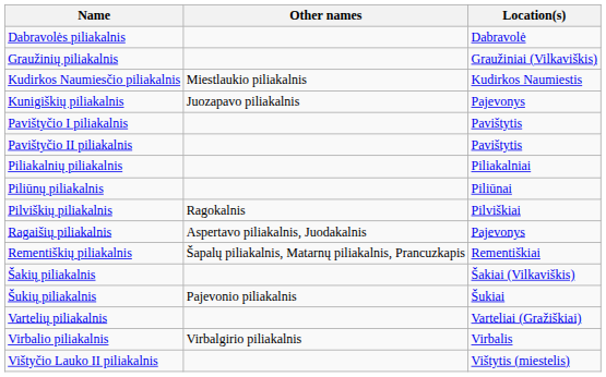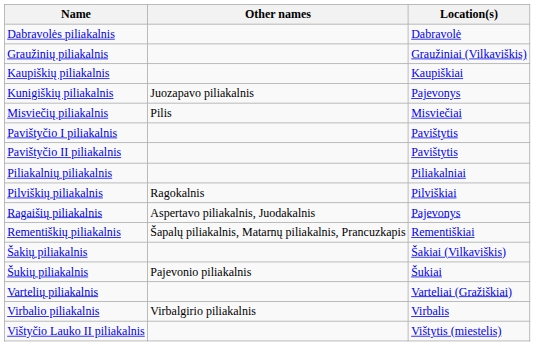 <table class="wikitable" style="font-size: 95%;">
 <tr>
 <th>Name</th>
 <th>Other names</th>
 <th>Location(s)</th>
 </tr>
 <tr>
 <td><a href='#'>Dabravolės piliakalnis</a></td>
 <td></td>
 <td><a href='#'>Dabravolė</a></td>
 </tr>
 <tr>
 <td><a href='#'>Graužinių piliakalnis</a></td>
 <td></td>
 <td><a href='#'>Graužiniai (Vilkaviškis)</a></td>
 </tr>
 <tr>
-<td><a href='#'>Kudirkos Naumiesčio piliakalnis</a></td>
-<td>Miestlaukio piliakalnis</td>
-<td><a href='#'>Kudirkos Naumiestis</a></td>
+<td><a href='#'>Kaupiškių piliakalnis</a></td>
+<td></td>
+<td><a href='#'>Kaupiškiai</a></td>
 </tr>
 <tr>
 <td><a href='#'>Kunigiškių piliakalnis</a></td>
 <td>Juozapavo piliakalnis</td>
 <td><a href='#'>Pajevonys</a></td>
+</tr>
+<tr>
+<td><a href='#'>Misviečių piliakalnis</a></td>
+<td>Pilis</td>
+<td><a href='#'>Misviečiai</a></td>
 </tr>
 <tr>
 <td><a href='#'>Pavištyčio I piliakalnis</a></td>
 <td></td>
 <td><a href='#'>Pavištytis</a></td>
 </tr>
 <tr>
 <td><a href='#'>Pavištyčio II piliakalnis</a></td>
 <td></td>
 <td><a href='#'>Pavištytis</a></td>
 </tr>
 <tr>
 <td><a href='#'>Piliakalnių piliakalnis</a></td>
 <td></td>
 <td><a href='#'>Piliakalniai</a></td>
-</tr>
-<tr>
-<td><a href='#'>Piliūnų piliakalnis</a></td>
-<td></td>
-<td><a href='#'>Piliūnai</a></td>
 </tr>
 <tr>
 <td><a href='#'>Pilviškių piliakalnis</a></td>
 <td>Ragokalnis</td>
 <td><a href='#'>Pilviškiai</a></td>
 </tr>
 <tr>
 <td><a href='#'>Ragaišių piliakalnis</a></td>
 <td>Aspertavo piliakalnis, Juodakalnis</td>
 <td><a href='#'>Pajevonys</a></td>
 </tr>
 <tr>
 <td><a href='#'>Rementiškių piliakalnis</a></td>
 <td>Šapalų piliakalnis, Matarnų piliakalnis, Prancuzkapis</td>
 <td><a href='#'>Rementiškiai</a></td>
 </tr>
 <tr>
 <td><a href='#'>Šakių piliakalnis</a></td>
 <td></td>
 <td><a href='#'>Šakiai (Vilkaviškis)</a></td>
 </tr>
 <tr>
 <td><a href='#'>Šukių piliakalnis</a></td>
 <td>Pajevonio piliakalnis</td>
 <td><a href='#'>Šukiai</a></td>
 </tr>
 <tr>
 <td><a href='#'>Vartelių piliakalnis</a></td>
 <td></td>
 <td><a href='#'>Varteliai (Gražiškiai)</a></td>
 </tr>
 <tr>
 <td><a href='#'>Virbalio piliakalnis</a></td>
 <td>Virbalgirio piliakalnis</td>
 <td><a href='#'>Virbalis</a></td>
 </tr>
 <tr>
 <td><a href='#'>Vištyčio Lauko II piliakalnis</a></td>
 <td></td>
 <td><a href='#'>Vištytis (miestelis)</a></td>
 </tr>
 </table>
